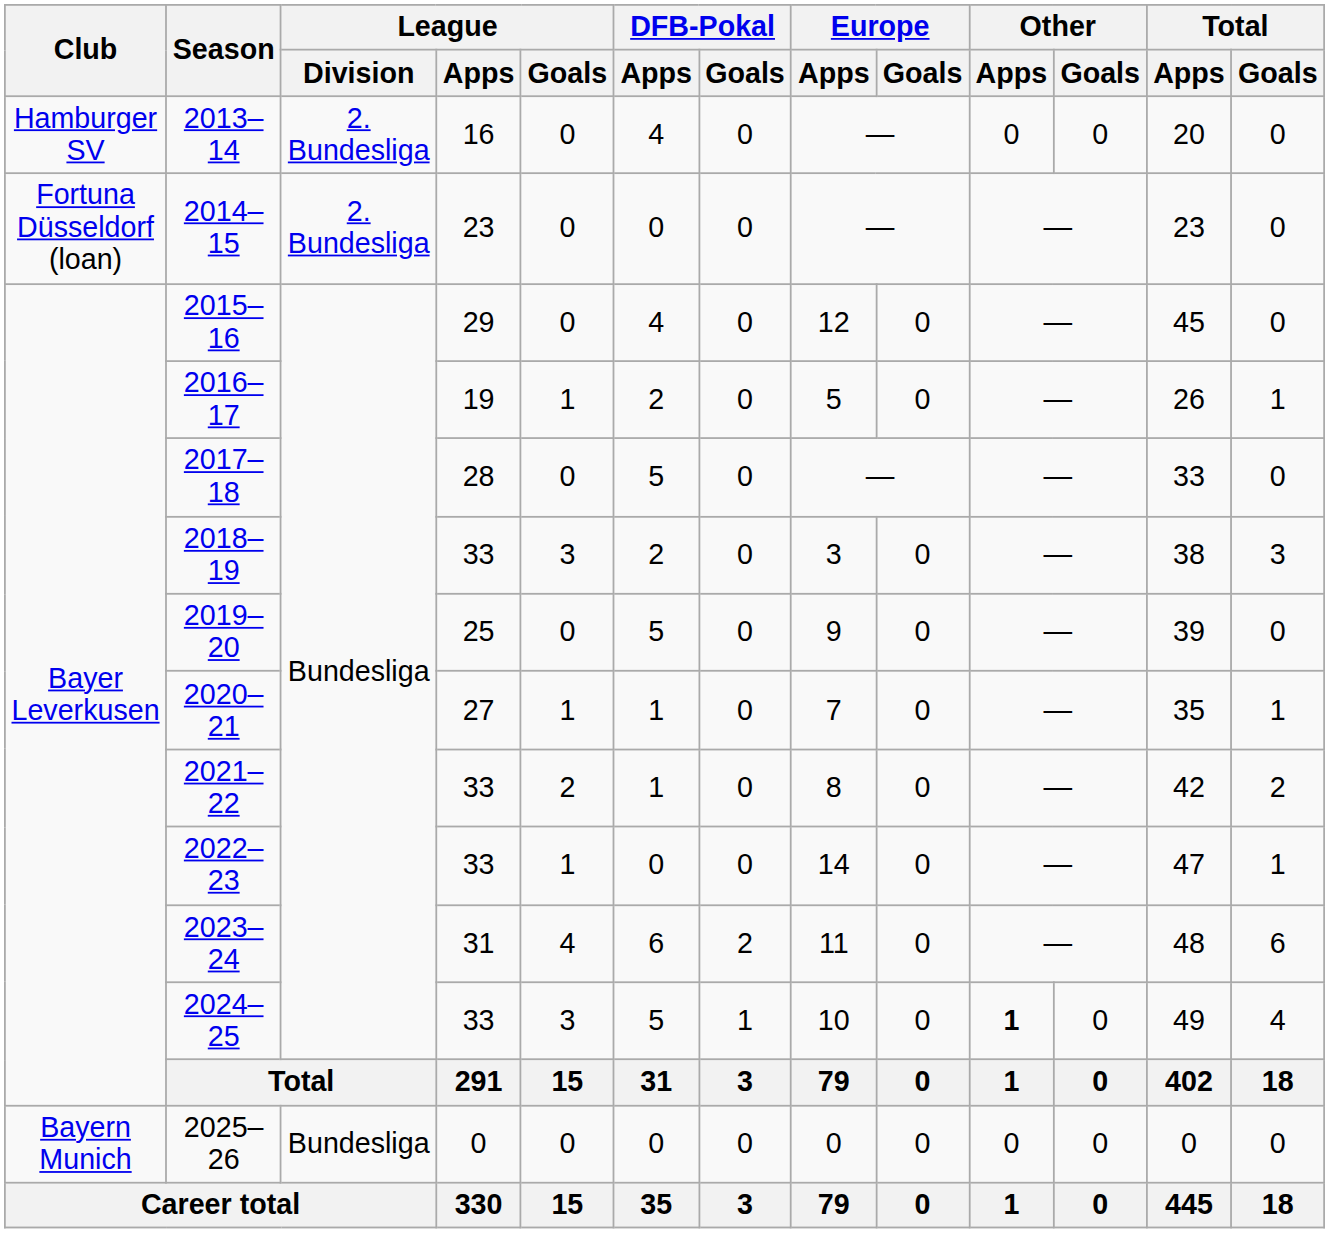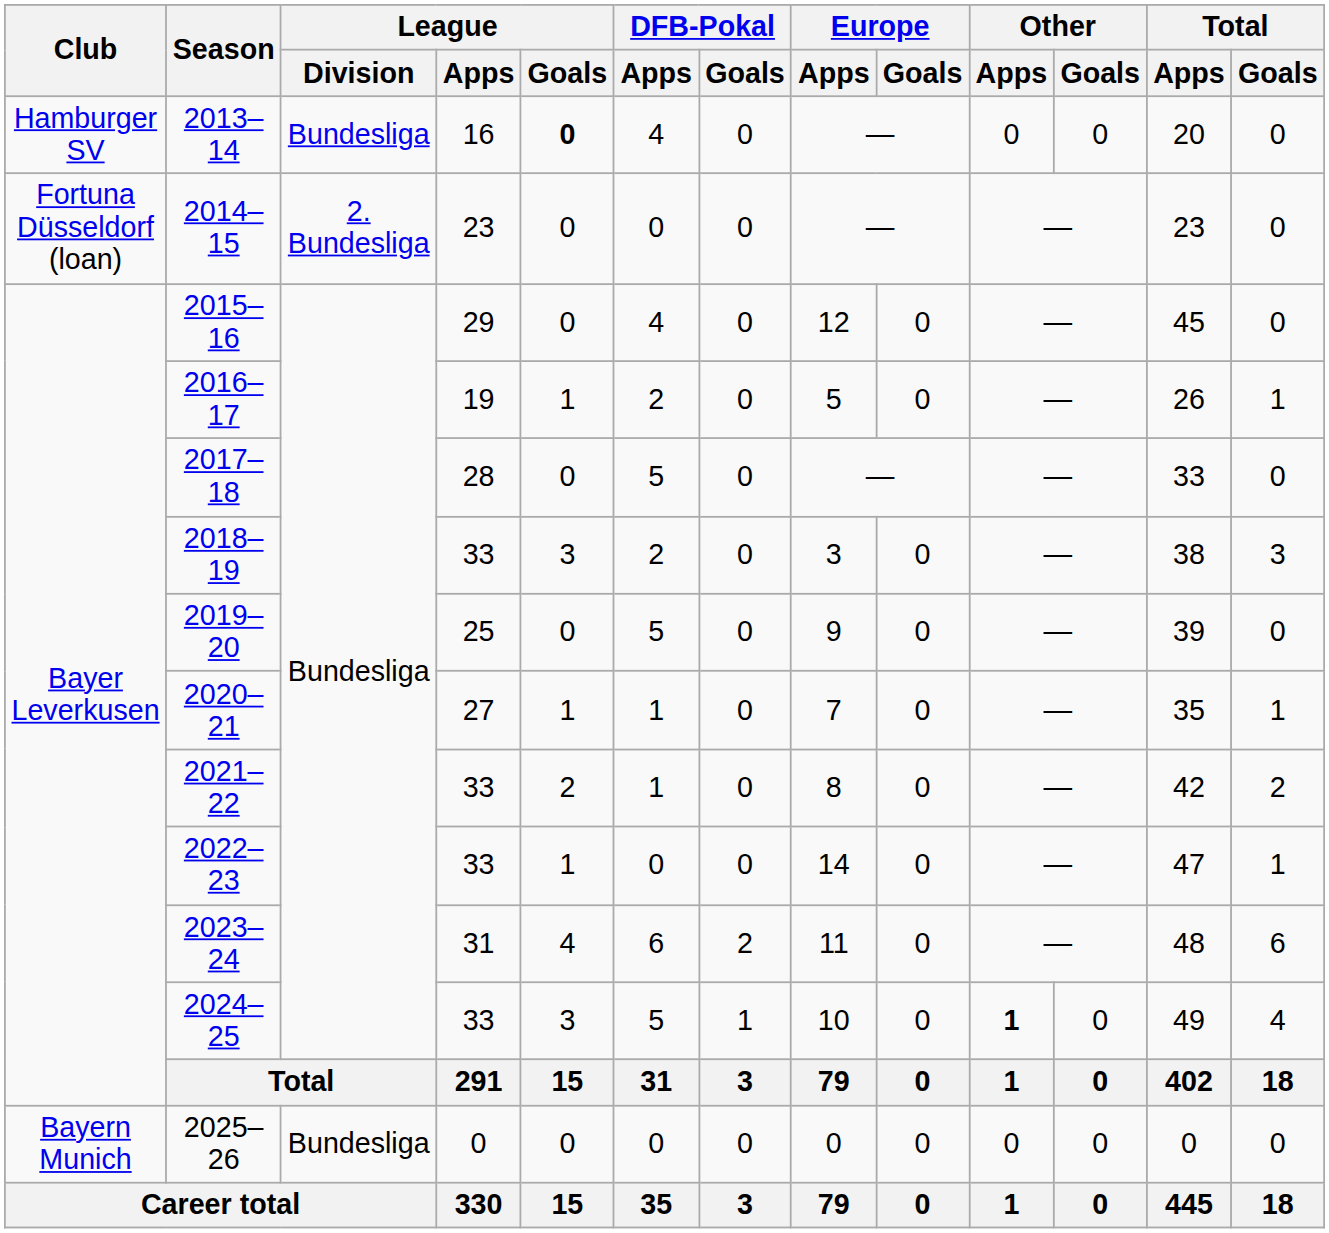 <table class="wikitable" style="text-align: center">
 <tr>
 <th rowspan="2">Club</th>
 <th rowspan="2">Season</th>
 <th colspan="3">League</th>
 <th colspan="2"><a href='#'>DFB-Pokal</a></th>
 <th colspan="2"><a href='#'>Europe</a></th>
 <th colspan="2">Other</th>
 <th colspan="2">Total</th>
 </tr>
 <tr>
 <th>Division</th>
 <th>Apps</th>
 <th>Goals</th>
 <th>Apps</th>
 <th>Goals</th>
 <th>Apps</th>
 <th>Goals</th>
 <th>Apps</th>
 <th>Goals</th>
 <th>Apps</th>
 <th>Goals</th>
 </tr>
 <tr>
 <td><a href='#'>Hamburger SV</a></td>
 <td><a href='#'>2013–14</a></td>
-<td><a href='#'>2. Bundesliga</a></td>
+<td><a href='#'>Bundesliga</a></td>
 <td>16</td>
-<td>0</td>
+<td><strong>0</strong></td>
 <td>4</td>
 <td>0</td>
 <td colspan="2">—</td>
 <td>0</td>
 <td>0</td>
 <td>20</td>
 <td>0</td>
 </tr>
 <tr>
 <td><a href='#'>Fortuna Düsseldorf</a> (loan)</td>
 <td><a href='#'>2014–15</a></td>
 <td><a href='#'>2. Bundesliga</a></td>
 <td>23</td>
 <td>0</td>
 <td>0</td>
 <td>0</td>
 <td colspan="2">—</td>
 <td colspan="2">—</td>
 <td>23</td>
 <td>0</td>
 </tr>
 <tr>
 <td rowspan="11"><a href='#'>Bayer Leverkusen</a></td>
 <td><a href='#'>2015–16</a></td>
 <td rowspan="10">Bundesliga</td>
 <td>29</td>
 <td>0</td>
 <td>4</td>
 <td>0</td>
 <td>12</td>
 <td>0</td>
 <td colspan="2">—</td>
 <td>45</td>
 <td>0</td>
 </tr>
 <tr>
 <td><a href='#'>2016–17</a></td>
 <td>19</td>
 <td>1</td>
 <td>2</td>
 <td>0</td>
 <td>5</td>
 <td>0</td>
 <td colspan="2">—</td>
 <td>26</td>
 <td>1</td>
 </tr>
 <tr>
 <td><a href='#'>2017–18</a></td>
 <td>28</td>
 <td>0</td>
 <td>5</td>
 <td>0</td>
 <td colspan="2">—</td>
 <td colspan="2">—</td>
 <td>33</td>
 <td>0</td>
 </tr>
 <tr>
 <td><a href='#'>2018–19</a></td>
 <td>33</td>
 <td>3</td>
 <td>2</td>
 <td>0</td>
 <td>3</td>
 <td>0</td>
 <td colspan="2">—</td>
 <td>38</td>
 <td>3</td>
 </tr>
 <tr>
 <td><a href='#'>2019–20</a></td>
 <td>25</td>
 <td>0</td>
 <td>5</td>
 <td>0</td>
 <td>9</td>
 <td>0</td>
 <td colspan="2">—</td>
 <td>39</td>
 <td>0</td>
 </tr>
 <tr>
 <td><a href='#'>2020–21</a></td>
 <td>27</td>
 <td>1</td>
 <td>1</td>
 <td>0</td>
 <td>7</td>
 <td>0</td>
 <td colspan="2">—</td>
 <td>35</td>
 <td>1</td>
 </tr>
 <tr>
 <td><a href='#'>2021–22</a></td>
 <td>33</td>
 <td>2</td>
 <td>1</td>
 <td>0</td>
 <td>8</td>
 <td>0</td>
 <td colspan="2">—</td>
 <td>42</td>
 <td>2</td>
 </tr>
 <tr>
 <td><a href='#'>2022–23</a></td>
 <td>33</td>
 <td>1</td>
 <td>0</td>
 <td>0</td>
 <td>14</td>
 <td>0</td>
 <td colspan="2">—</td>
 <td>47</td>
 <td>1</td>
 </tr>
 <tr>
 <td><a href='#'>2023–24</a></td>
 <td>31</td>
 <td>4</td>
 <td>6</td>
 <td>2</td>
 <td>11</td>
 <td>0</td>
 <td colspan="2">—</td>
 <td>48</td>
 <td>6</td>
 </tr>
 <tr>
 <td><a href='#'>2024–25</a></td>
 <td>33</td>
 <td>3</td>
 <td>5</td>
 <td>1</td>
 <td>10</td>
 <td>0</td>
 <td><strong>1</strong></td>
 <td>0</td>
 <td>49</td>
 <td>4</td>
 </tr>
 <tr>
 <th colspan="2">Total</th>
 <th>291</th>
 <th>15</th>
 <th>31</th>
 <th>3</th>
 <th>79</th>
 <th>0</th>
 <th>1</th>
 <th>0</th>
 <th>402</th>
 <th>18</th>
 </tr>
 <tr>
 <td><a href='#'>Bayern Munich</a></td>
 <td>2025–26</td>
 <td>Bundesliga</td>
 <td>0</td>
 <td>0</td>
 <td>0</td>
 <td>0</td>
 <td>0</td>
 <td>0</td>
 <td>0</td>
 <td>0</td>
 <td>0</td>
 <td>0</td>
 </tr>
 <tr>
 <th colspan="3">Career total</th>
 <th>330</th>
 <th>15</th>
 <th>35</th>
 <th>3</th>
 <th>79</th>
 <th>0</th>
 <th>1</th>
 <th>0</th>
 <th>445</th>
 <th>18</th>
 </tr>
 </table>
